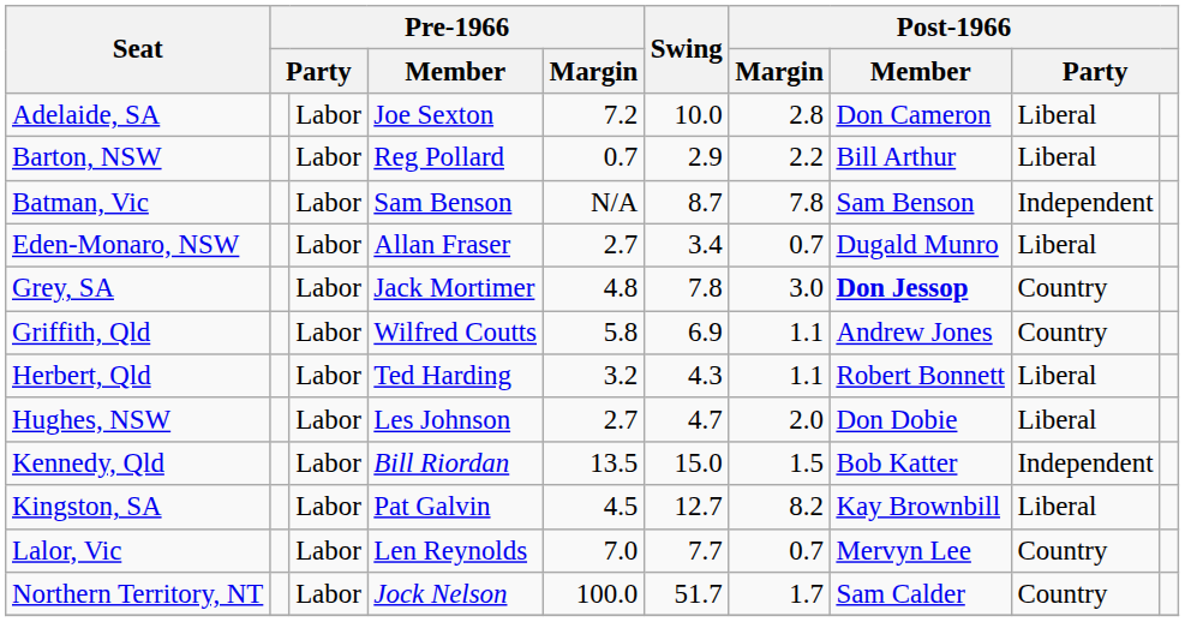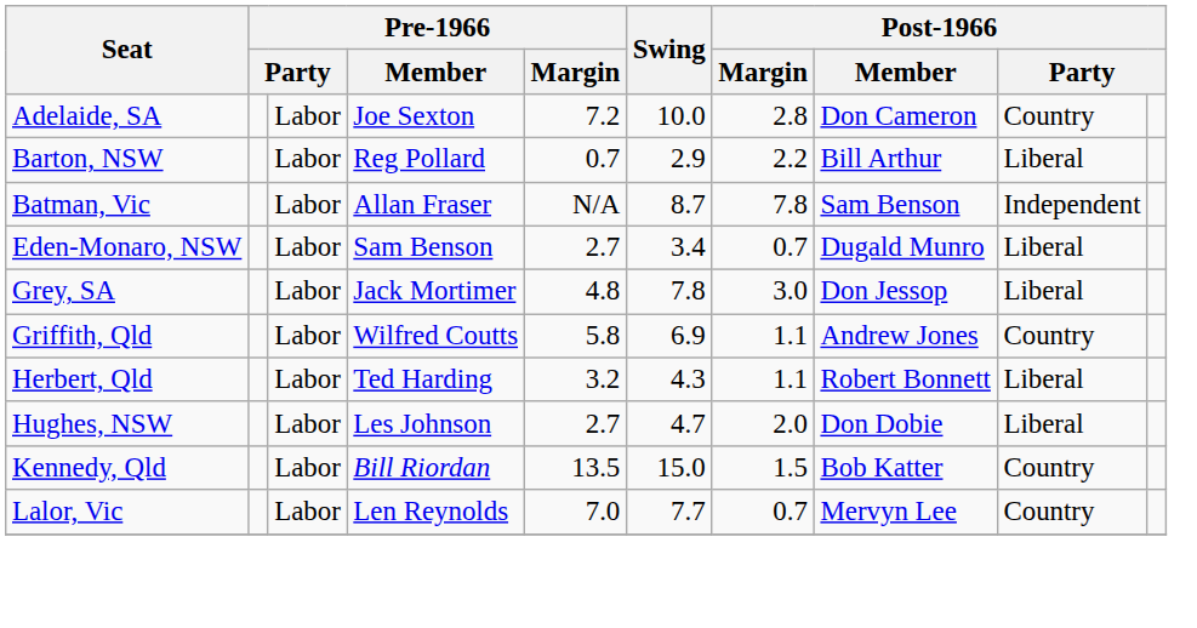 <table class="wikitable">
 <tr>
 <th rowspan="2">Seat</th>
 <th colspan="4">Pre-1966</th>
 <th rowspan="2">Swing</th>
 <th colspan="4">Post-1966</th>
 </tr>
 <tr>
 <th colspan="2">Party</th>
 <th>Member</th>
 <th>Margin</th>
 <th>Margin</th>
 <th>Member</th>
 <th colspan="2">Party</th>
 </tr>
 <tr>
 <td><a href='#'>Adelaide, SA</a></td>
 <td> </td>
 <td>Labor</td>
 <td><a href='#'>Joe Sexton</a></td>
 <td style="text-align:right;">7.2</td>
 <td style="text-align:right;">10.0</td>
 <td style="text-align:right;">2.8</td>
 <td><a href='#'>Don Cameron</a></td>
-<td>Liberal</td>
+<td>Country</td>
 <td> </td>
 </tr>
 <tr>
 <td><a href='#'>Barton, NSW</a></td>
 <td> </td>
 <td>Labor</td>
 <td><a href='#'>Reg Pollard</a></td>
 <td style="text-align:right;">0.7</td>
 <td style="text-align:right;">2.9</td>
 <td style="text-align:right;">2.2</td>
 <td><a href='#'>Bill Arthur</a></td>
 <td>Liberal</td>
 <td> </td>
 </tr>
 <tr>
 <td><a href='#'>Batman, Vic</a></td>
 <td> </td>
 <td>Labor</td>
-<td><a href='#'>Sam Benson</a></td>
+<td><a href='#'>Allan Fraser</a></td>
 <td style="text-align:right;">N/A</td>
 <td style="text-align:right;">8.7</td>
 <td style="text-align:right;">7.8</td>
 <td><a href='#'>Sam Benson</a></td>
 <td>Independent</td>
 <td> </td>
 </tr>
 <tr>
 <td><a href='#'>Eden-Monaro, NSW</a></td>
 <td> </td>
 <td>Labor</td>
-<td><a href='#'>Allan Fraser</a></td>
+<td><a href='#'>Sam Benson</a></td>
 <td style="text-align:right;">2.7</td>
 <td style="text-align:right;">3.4</td>
 <td style="text-align:right;">0.7</td>
 <td><a href='#'>Dugald Munro</a></td>
 <td>Liberal</td>
 <td> </td>
 </tr>
 <tr>
 <td><a href='#'>Grey, SA</a></td>
 <td> </td>
 <td>Labor</td>
 <td><a href='#'>Jack Mortimer</a></td>
 <td style="text-align:right;">4.8</td>
 <td style="text-align:right;">7.8</td>
 <td style="text-align:right;">3.0</td>
-<td><strong><a href='#'>Don Jessop</a></strong></td>
-<td>Country</td>
+<td><a href='#'>Don Jessop</a></td>
+<td>Liberal</td>
 <td> </td>
 </tr>
 <tr>
 <td><a href='#'>Griffith, Qld</a></td>
 <td> </td>
 <td>Labor</td>
 <td><a href='#'>Wilfred Coutts</a></td>
 <td style="text-align:right;">5.8</td>
 <td style="text-align:right;">6.9</td>
 <td style="text-align:right;">1.1</td>
 <td><a href='#'>Andrew Jones</a></td>
 <td>Country</td>
 <td> </td>
 </tr>
 <tr>
 <td><a href='#'>Herbert, Qld</a></td>
 <td> </td>
 <td>Labor</td>
 <td><a href='#'>Ted Harding</a></td>
 <td style="text-align:right;">3.2</td>
 <td style="text-align:right;">4.3</td>
 <td style="text-align:right;">1.1</td>
 <td><a href='#'>Robert Bonnett</a></td>
 <td>Liberal</td>
 <td> </td>
 </tr>
 <tr>
 <td><a href='#'>Hughes, NSW</a></td>
 <td> </td>
 <td>Labor</td>
 <td><a href='#'>Les Johnson</a></td>
 <td style="text-align:right;">2.7</td>
 <td style="text-align:right;">4.7</td>
 <td style="text-align:right;">2.0</td>
 <td><a href='#'>Don Dobie</a></td>
 <td>Liberal</td>
 <td> </td>
 </tr>
 <tr>
 <td><a href='#'>Kennedy, Qld</a></td>
 <td> </td>
 <td>Labor</td>
 <td><em><a href='#'>Bill Riordan</a></em></td>
 <td style="text-align:right;">13.5</td>
 <td style="text-align:right;">15.0</td>
 <td style="text-align:right;">1.5</td>
 <td><a href='#'>Bob Katter</a></td>
-<td>Independent</td>
-<td> </td>
-</tr>
-<tr>
-<td><a href='#'>Kingston, SA</a></td>
-<td> </td>
-<td>Labor</td>
-<td><a href='#'>Pat Galvin</a></td>
-<td style="text-align:right;">4.5</td>
-<td style="text-align:right;">12.7</td>
-<td style="text-align:right;">8.2</td>
-<td><a href='#'>Kay Brownbill</a></td>
-<td>Liberal</td>
+<td>Country</td>
 <td> </td>
 </tr>
 <tr>
 <td><a href='#'>Lalor, Vic</a></td>
 <td> </td>
 <td>Labor</td>
 <td><a href='#'>Len Reynolds</a></td>
 <td style="text-align:right;">7.0</td>
 <td style="text-align:right;">7.7</td>
 <td style="text-align:right;">0.7</td>
 <td><a href='#'>Mervyn Lee</a></td>
 <td>Country</td>
 <td> </td>
 </tr>
 <tr>
-<td><a href='#'>Northern Territory, NT</a></td>
-<td> </td>
-<td>Labor</td>
-<td><em><a href='#'>Jock Nelson</a></em></td>
-<td style="text-align:right;">100.0</td>
-<td style="text-align:right;">51.7</td>
-<td style="text-align:right;">1.7</td>
-<td><a href='#'>Sam Calder</a></td>
-<td>Country</td>
-<td> </td>
-</tr>
-<tr>
 </tr>
 </table>
